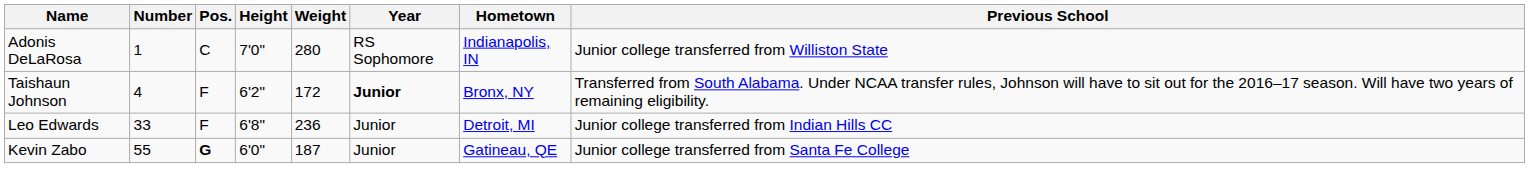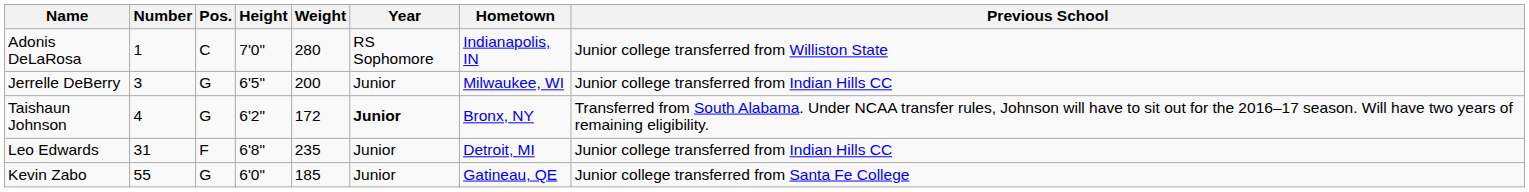 <table class="wikitable sortable" border="1">
 <tr>
 <th>Name</th>
 <th>Number</th>
 <th>Pos.</th>
 <th>Height</th>
 <th>Weight</th>
 <th>Year</th>
 <th>Hometown</th>
 <th class="unsortable">Previous School</th>
 </tr>
 <tr>
 <td>Adonis DeLaRosa</td>
 <td>1</td>
 <td>C</td>
 <td>7'0"</td>
 <td>280</td>
 <td>RS Sophomore</td>
 <td><a href='#'>Indianapolis, IN</a></td>
 <td>Junior college transferred from <a href='#'>Williston State</a></td>
 </tr>
 <tr>
+<td>Jerrelle DeBerry</td>
+<td>3</td>
+<td>G</td>
+<td>6'5"</td>
+<td>200</td>
+<td>Junior</td>
+<td><a href='#'>Milwaukee, WI</a></td>
+<td>Junior college transferred from <a href='#'>Indian Hills CC</a></td>
+</tr>
+<tr>
 <td>Taishaun Johnson</td>
 <td>4</td>
-<td>F</td>
+<td>G</td>
 <td>6'2"</td>
 <td>172</td>
 <td><strong>Junior</strong></td>
 <td><a href='#'>Bronx, NY</a></td>
 <td>Transferred from <a href='#'>South Alabama</a>. Under NCAA transfer rules, Johnson will have to sit out for the 2016–17 season. Will have two years of remaining eligibility.</td>
 </tr>
 <tr>
 <td>Leo Edwards</td>
-<td>33</td>
+<td>31</td>
 <td>F</td>
 <td>6'8"</td>
-<td>236</td>
+<td>235</td>
 <td>Junior</td>
 <td><a href='#'>Detroit, MI</a></td>
 <td>Junior college transferred from <a href='#'>Indian Hills CC</a></td>
 </tr>
 <tr>
 <td>Kevin Zabo</td>
 <td>55</td>
-<td><strong>G</strong></td>
+<td>G</td>
 <td>6'0"</td>
-<td>187</td>
+<td>185</td>
 <td>Junior</td>
 <td><a href='#'>Gatineau, QE</a></td>
 <td>Junior college transferred from <a href='#'>Santa Fe College</a></td>
 </tr>
 </table>
